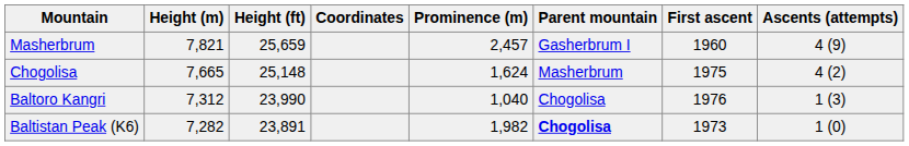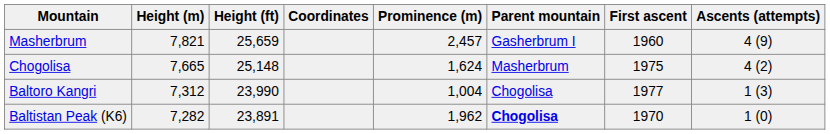 <table border=1 cellspacing=0 cellpadding=5 style="border-collapse: collapse; background:#f0f0f0;">
 <tr>
 <th>Mountain</th>
 <th>Height (m)</th>
 <th>Height (ft)</th>
 <th>Coordinates</th>
 <th>Prominence (m)</th>
 <th>Parent mountain</th>
 <th>First ascent</th>
 <th>Ascents (attempts)</th>
 </tr>
 <tr>
 <td><a href='#'>Masherbrum</a></td>
 <td align=right>7,821</td>
 <td align=right>25,659</td>
 <td></td>
 <td align=right>2,457</td>
 <td><a href='#'>Gasherbrum I</a></td>
 <td align=middle>1960</td>
 <td align=middle>4 (9)</td>
 </tr>
 <tr>
 <td><a href='#'>Chogolisa</a></td>
 <td align=right>7,665</td>
 <td align=right>25,148</td>
 <td></td>
 <td align=right>1,624</td>
 <td><a href='#'>Masherbrum</a></td>
 <td align=middle>1975</td>
 <td align=middle>4 (2)</td>
 </tr>
 <tr>
 <td><a href='#'>Baltoro Kangri</a></td>
 <td align=right>7,312</td>
 <td align=right>23,990</td>
 <td></td>
-<td align=right>1,040</td>
+<td align=right>1,004</td>
 <td><a href='#'>Chogolisa</a></td>
-<td align=middle>1976</td>
+<td align=middle>1977</td>
 <td align=middle>1 (3)</td>
 </tr>
 <tr>
 <td><a href='#'>Baltistan Peak</a> (K6)</td>
 <td align=right>7,282</td>
 <td align=right>23,891</td>
 <td></td>
-<td align=right>1,982</td>
+<td align=right>1,962</td>
 <td><strong><a href='#'>Chogolisa</a></strong></td>
-<td align=middle>1973</td>
+<td align=middle>1970</td>
 <td align=middle>1 (0)</td>
 </tr>
 </table>
